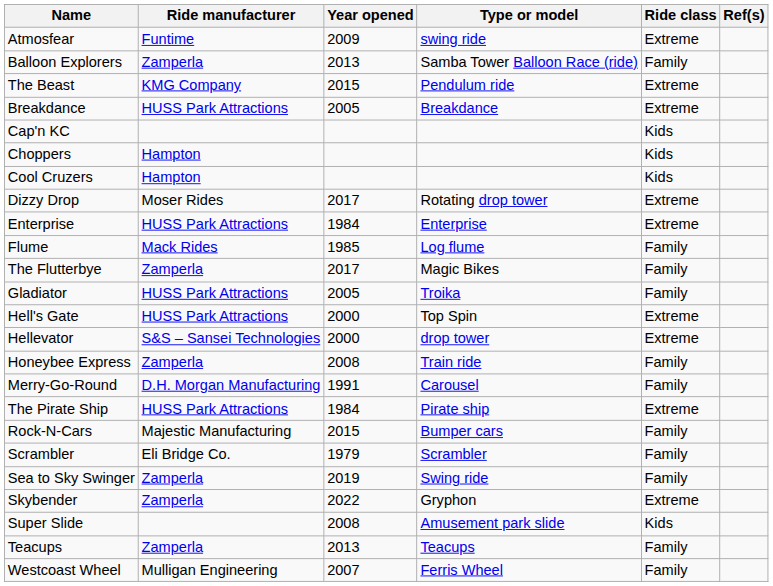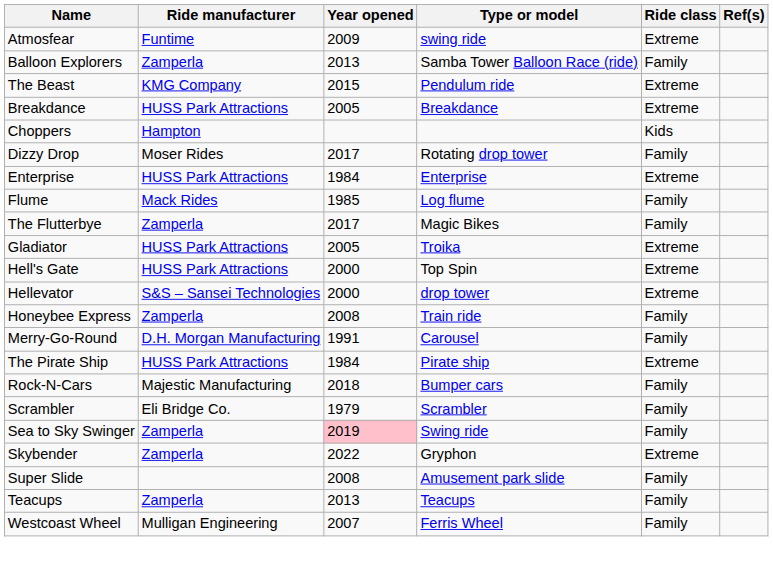 <table class="wikitable sortable plainrowheaders">
 <tr>
 <th>Name</th>
 <th>Ride manufacturer</th>
 <th>Year opened</th>
 <th>Type or model</th>
 <th>Ride class</th>
 <th class="unsortable">Ref(s)</th>
 </tr>
 <tr>
 <td>Atmosfear</td>
 <td><a href='#'>Funtime</a></td>
 <td>2009</td>
 <td> <a href='#'>swing ride</a></td>
 <td>Extreme</td>
 <td></td>
 </tr>
 <tr>
 <td>Balloon Explorers</td>
 <td><a href='#'>Zamperla</a></td>
 <td>2013</td>
 <td>Samba Tower <a href='#'>Balloon Race (ride)</a></td>
 <td>Family</td>
 <td></td>
 </tr>
 <tr>
 <td>The Beast</td>
 <td><a href='#'>KMG Company</a></td>
 <td>2015</td>
 <td><a href='#'>Pendulum ride</a></td>
 <td>Extreme</td>
 <td></td>
 </tr>
 <tr>
 <td>Breakdance</td>
 <td><a href='#'>HUSS Park Attractions</a></td>
 <td>2005</td>
 <td><a href='#'>Breakdance</a></td>
 <td>Extreme</td>
 <td></td>
 </tr>
 <tr>
-<td>Cap'n KC</td>
-<td></td>
-<td></td>
-<td></td>
-<td>Kids</td>
-<td></td>
-</tr>
-<tr>
 <td>Choppers</td>
-<td><a href='#'>Hampton</a></td>
-<td></td>
-<td></td>
-<td>Kids</td>
-<td></td>
-</tr>
-<tr>
-<td>Cool Cruzers</td>
 <td><a href='#'>Hampton</a></td>
 <td></td>
 <td></td>
 <td>Kids</td>
 <td></td>
 </tr>
 <tr>
 <td>Dizzy Drop</td>
 <td>Moser Rides</td>
 <td>2017</td>
 <td>Rotating <a href='#'>drop tower</a></td>
-<td>Extreme</td>
+<td>Family</td>
 <td></td>
 </tr>
 <tr>
 <td>Enterprise</td>
 <td><a href='#'>HUSS Park Attractions</a></td>
 <td>1984</td>
 <td><a href='#'>Enterprise</a></td>
 <td>Extreme</td>
 <td></td>
 </tr>
 <tr>
 <td>Flume</td>
 <td><a href='#'>Mack Rides</a></td>
 <td>1985</td>
 <td><a href='#'>Log flume</a></td>
 <td>Family</td>
 <td></td>
 </tr>
 <tr>
 <td>The Flutterbye</td>
 <td><a href='#'>Zamperla</a></td>
 <td>2017</td>
 <td>Magic Bikes</td>
 <td>Family</td>
 <td></td>
 </tr>
 <tr>
 <td>Gladiator</td>
 <td><a href='#'>HUSS Park Attractions</a></td>
 <td>2005</td>
 <td><a href='#'>Troika</a></td>
-<td>Family</td>
+<td>Extreme</td>
 <td></td>
 </tr>
 <tr>
 <td>Hell's Gate</td>
 <td><a href='#'>HUSS Park Attractions</a></td>
 <td>2000</td>
 <td>Top Spin</td>
 <td>Extreme</td>
 <td></td>
 </tr>
 <tr>
 <td>Hellevator</td>
 <td><a href='#'>S&S – Sansei Technologies</a></td>
 <td>2000</td>
 <td> <a href='#'>drop tower</a></td>
 <td>Extreme</td>
 <td></td>
 </tr>
 <tr>
 <td>Honeybee Express</td>
 <td><a href='#'>Zamperla</a></td>
 <td>2008</td>
 <td><a href='#'>Train ride</a></td>
 <td>Family</td>
 <td></td>
 </tr>
 <tr>
 <td>Merry-Go-Round</td>
 <td><a href='#'>D.H. Morgan Manufacturing</a></td>
 <td>1991</td>
 <td><a href='#'>Carousel</a></td>
 <td>Family</td>
 <td></td>
 </tr>
 <tr>
 <td>The Pirate Ship</td>
 <td><a href='#'>HUSS Park Attractions</a></td>
 <td>1984</td>
 <td><a href='#'>Pirate ship</a></td>
 <td>Extreme</td>
 <td></td>
 </tr>
 <tr>
 <td>Rock-N-Cars</td>
 <td>Majestic Manufacturing</td>
-<td>2015</td>
+<td>2018</td>
 <td><a href='#'>Bumper cars</a></td>
 <td>Family</td>
 <td></td>
 </tr>
 <tr>
 <td>Scrambler</td>
 <td>Eli Bridge Co.</td>
 <td>1979</td>
 <td><a href='#'>Scrambler</a></td>
 <td>Family</td>
 <td></td>
 </tr>
 <tr>
 <td>Sea to Sky Swinger</td>
 <td><a href='#'>Zamperla</a></td>
-<td>2019</td>
+<td style="background: pink;">2019</td>
 <td><a href='#'>Swing ride</a></td>
 <td>Family</td>
 <td></td>
 </tr>
 <tr>
 <td>Skybender</td>
 <td><a href='#'>Zamperla</a></td>
 <td>2022</td>
 <td>Gryphon</td>
 <td>Extreme</td>
 <td></td>
 </tr>
 <tr>
 <td>Super Slide</td>
 <td></td>
 <td>2008</td>
 <td><a href='#'>Amusement park slide</a></td>
-<td>Kids</td>
+<td>Family</td>
 <td></td>
 </tr>
 <tr>
 <td>Teacups</td>
 <td><a href='#'>Zamperla</a></td>
 <td>2013</td>
 <td><a href='#'>Teacups</a></td>
 <td>Family</td>
 <td></td>
 </tr>
 <tr>
 <td>Westcoast Wheel</td>
 <td>Mulligan Engineering</td>
 <td>2007</td>
 <td><a href='#'>Ferris Wheel</a></td>
 <td>Family</td>
 <td></td>
 </tr>
 </table>
